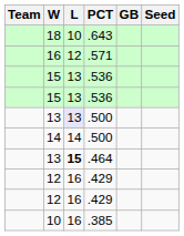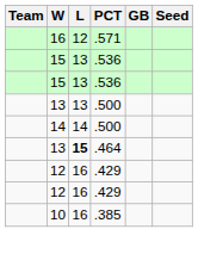 <table class=wikitable>
 <tr>
 <th>Team</th>
 <th>W</th>
 <th>L</th>
 <th>PCT</th>
 <th>GB</th>
 <th>Seed</th>
-</tr>
-<tr bgcolor=#ccffcc>
-<td></td>
-<td>18</td>
-<td>10</td>
-<td>.643</td>
-<td></td>
-<td></td>
 </tr>
 <tr bgcolor=#ccffcc>
 <td></td>
 <td>16</td>
 <td>12</td>
 <td>.571</td>
 <td></td>
 <td></td>
 </tr>
 <tr bgcolor=#ccffcc>
 <td></td>
 <td>15</td>
 <td>13</td>
 <td>.536</td>
 <td></td>
 <td></td>
 </tr>
 <tr bgcolor=#ccffcc>
 <td></td>
 <td>15</td>
 <td>13</td>
 <td>.536</td>
 <td></td>
 <td></td>
 </tr>
 <tr>
 <td></td>
 <td>13</td>
-<td style="background: lavender;">13</td>
+<td>13</td>
 <td>.500</td>
 <td></td>
 <td></td>
 </tr>
 <tr>
 <td></td>
 <td>14</td>
 <td>14</td>
 <td>.500</td>
 <td></td>
 <td></td>
 </tr>
 <tr>
 <td></td>
 <td>13</td>
 <td><strong>15</strong></td>
 <td>.464</td>
 <td></td>
 <td></td>
 </tr>
 <tr>
 <td></td>
 <td>12</td>
 <td>16</td>
 <td>.429</td>
 <td></td>
 <td></td>
 </tr>
 <tr>
 <td></td>
 <td>12</td>
 <td>16</td>
 <td>.429</td>
 <td></td>
 <td></td>
 </tr>
 <tr>
 <td></td>
 <td>10</td>
 <td>16</td>
 <td>.385</td>
 <td></td>
 <td></td>
 </tr>
 </table>
